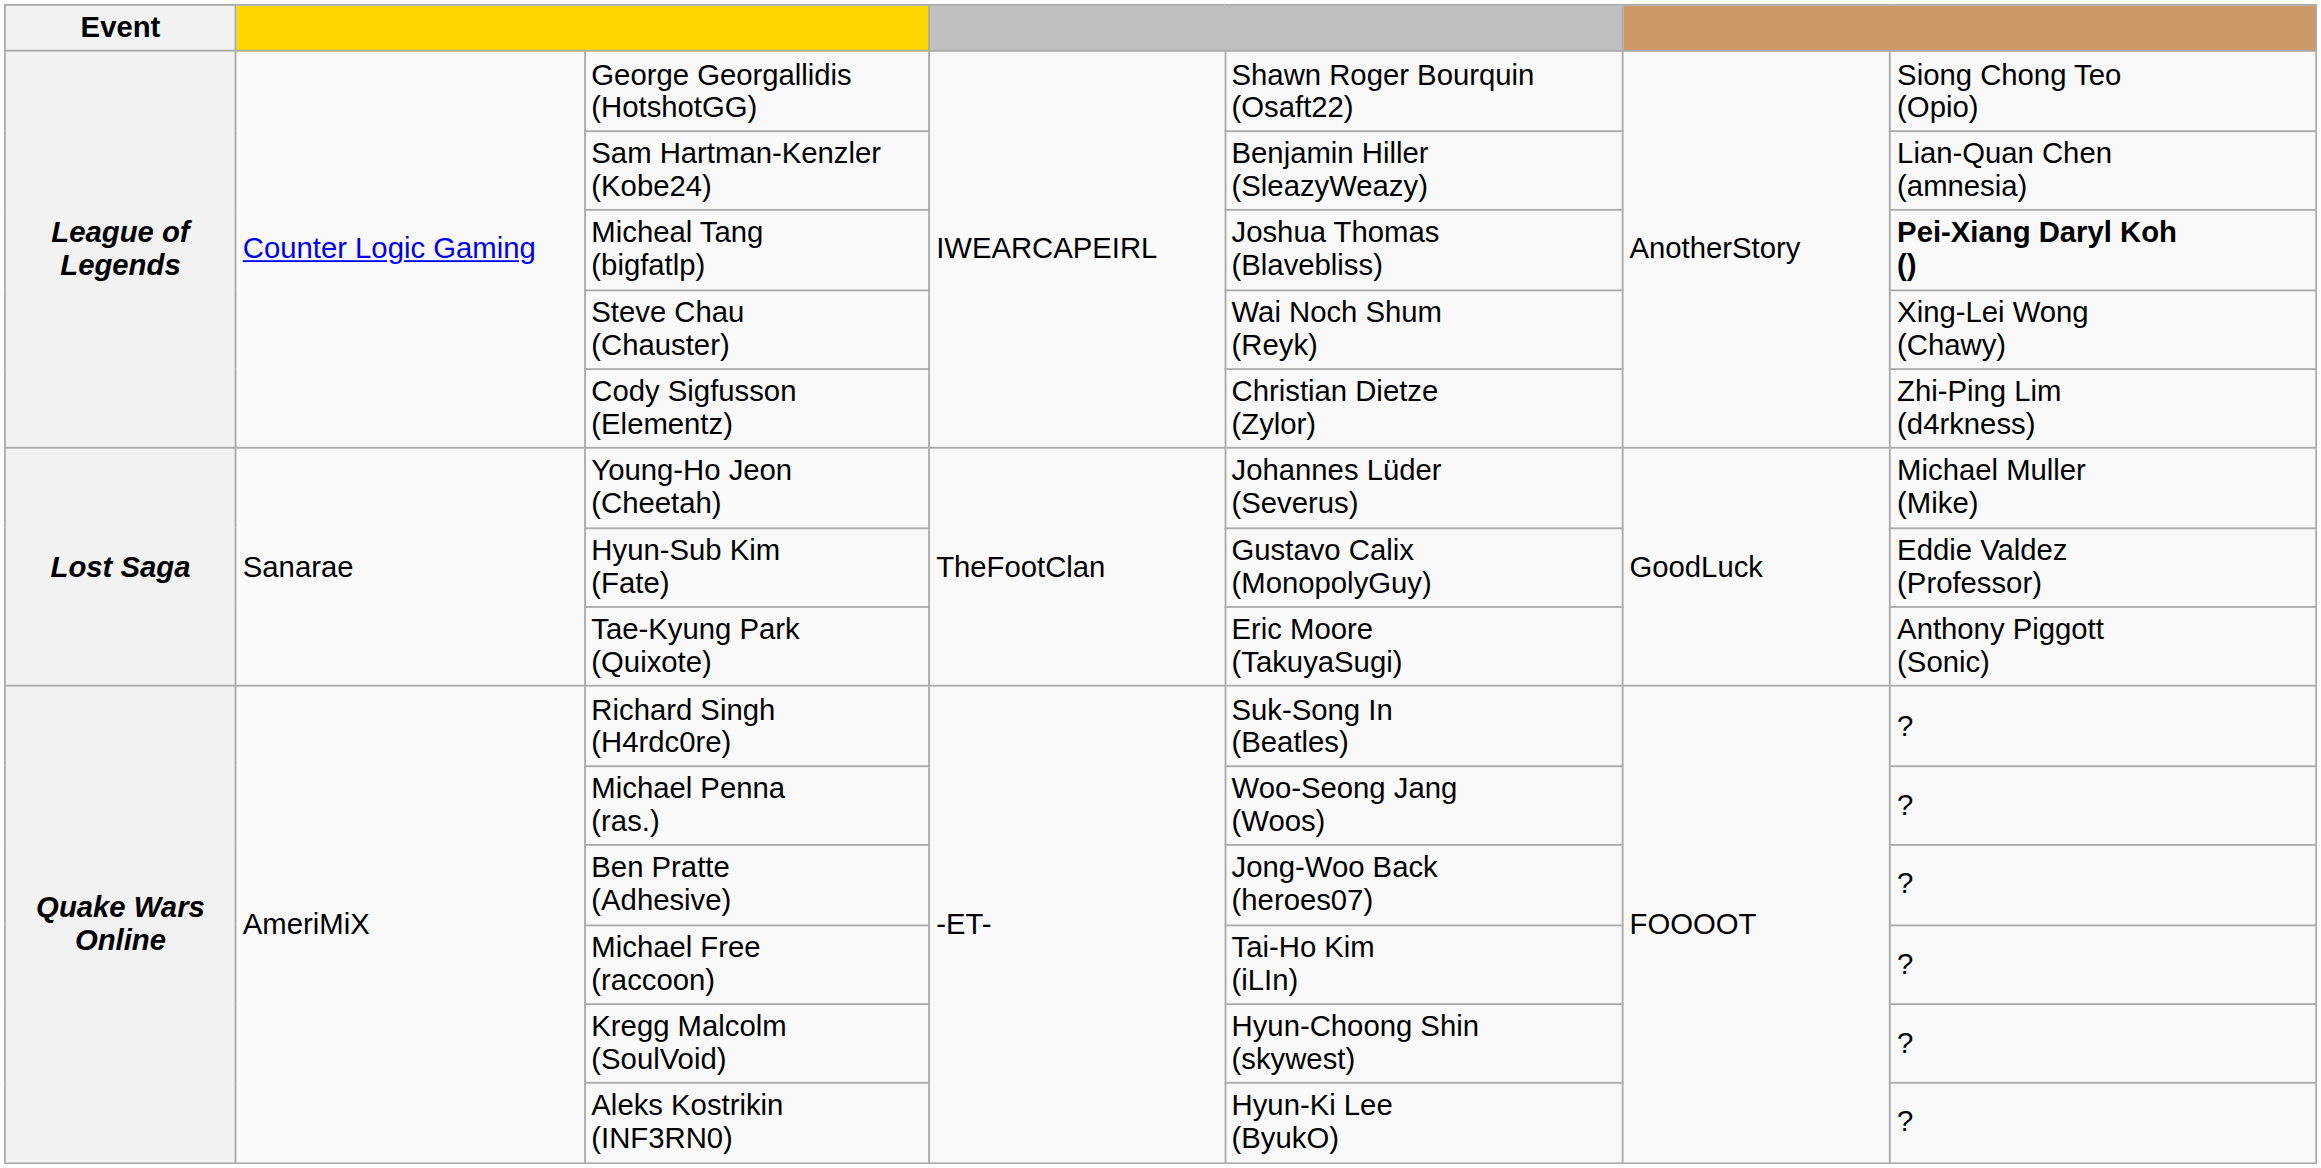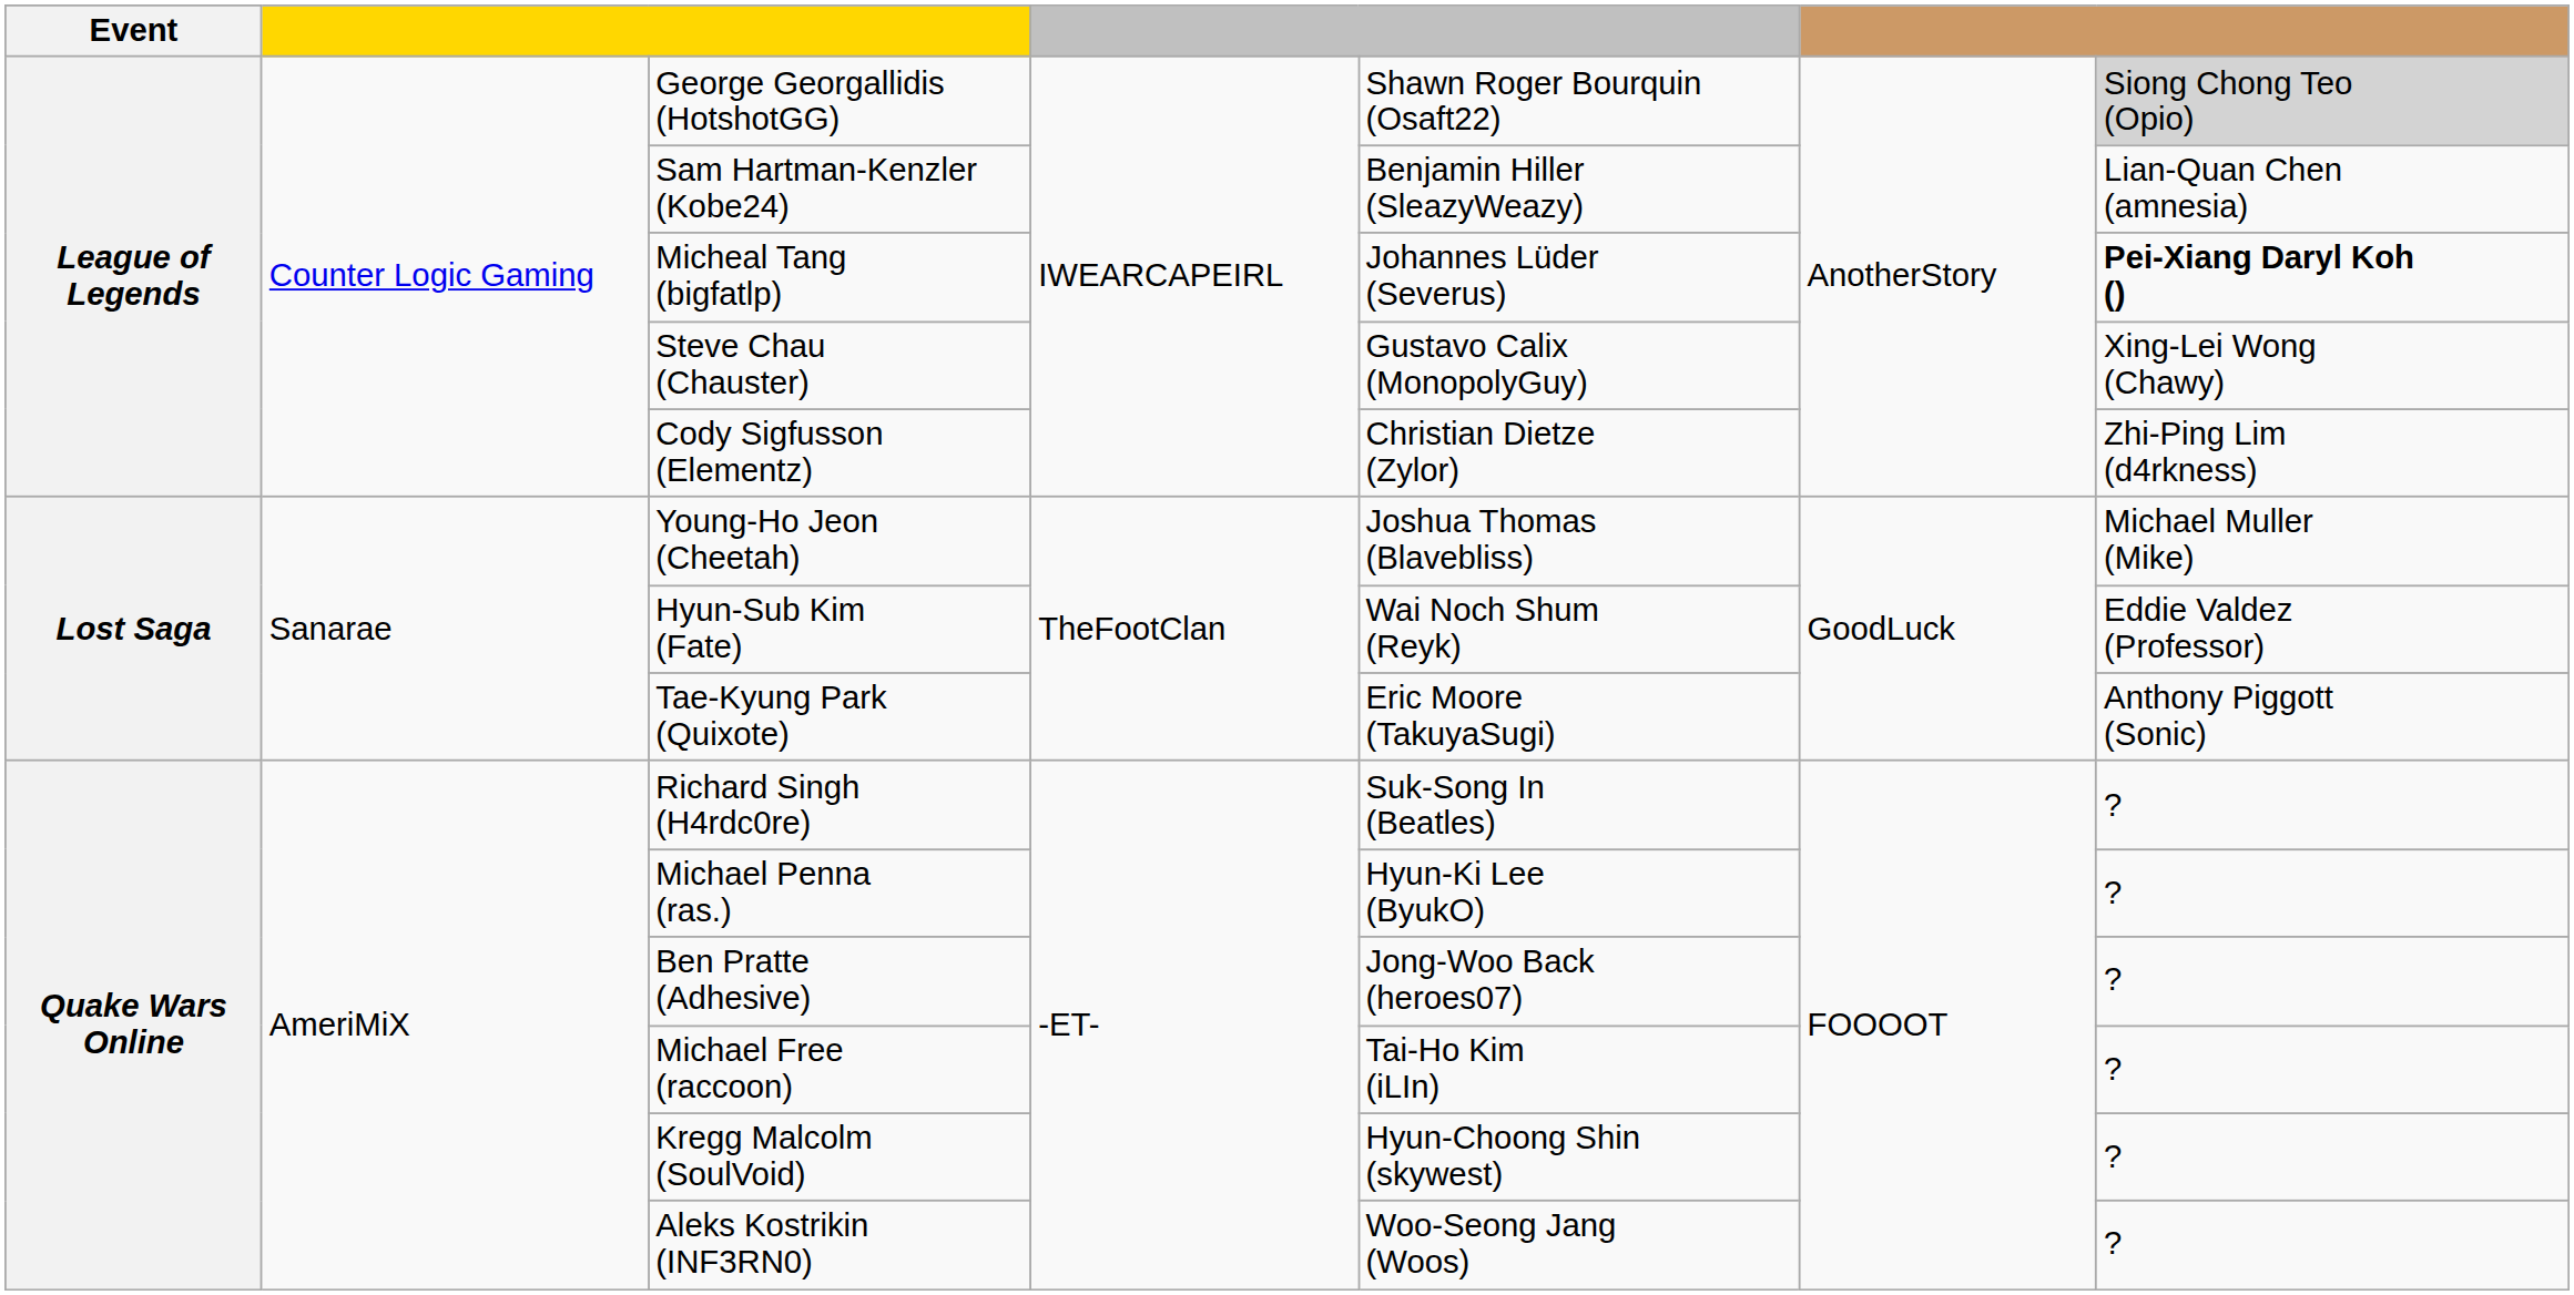 <table class="wikitable" style="width:100%;">
 <tr>
 <th style="width:10%;">Event</th>
 <th colspan="2" style="background-color:gold; width:30%;"></th>
 <th colspan="2" style="background-color:silver; width:30%;"></th>
 <th colspan="2" style="background-color:#c96; width:30%;"></th>
 </tr>
 <tr>
 <th rowspan="5"><em>League of Legends</em></th>
 <td rowspan="5"><a href='#'>Counter Logic Gaming</a><br></td>
 <td>George Georgallidis<br>(HotshotGG)</td>
 <td rowspan="5">IWEARCAPEIRL<br></td>
 <td>Shawn Roger Bourquin<br>(Osaft22)</td>
 <td rowspan="5">AnotherStory<br></td>
-<td>Siong Chong Teo<br>(Opio)</td>
+<td style="background: lightgrey;">Siong Chong Teo<br>(Opio)</td>
 </tr>
 <tr>
 <td>Sam Hartman-Kenzler<br>(Kobe24)</td>
 <td>Benjamin Hiller<br>(SleazyWeazy)</td>
 <td>Lian-Quan Chen<br>(amnesia)</td>
 </tr>
 <tr>
 <td>Micheal Tang<br>(bigfatlp)</td>
-<td>Joshua Thomas<br>(Blavebliss)</td>
+<td>Johannes Lüder<br>(Severus)</td>
 <td><strong>Pei-Xiang Daryl Koh<br>()</strong></td>
 </tr>
 <tr>
 <td>Steve Chau<br>(Chauster)</td>
-<td>Wai Noch Shum<br>(Reyk)</td>
+<td>Gustavo Calix<br>(MonopolyGuy)</td>
 <td>Xing-Lei Wong<br>(Chawy)</td>
 </tr>
 <tr>
 <td>Cody Sigfusson<br>(Elementz)</td>
 <td>Christian Dietze<br>(Zylor)</td>
 <td>Zhi-Ping Lim<br>(d4rkness)</td>
 </tr>
 <tr>
 <th rowspan="3"><em>Lost Saga</em></th>
 <td rowspan="3">Sanarae<br></td>
 <td>Young-Ho Jeon<br>(Cheetah)</td>
 <td rowspan="3">TheFootClan<br></td>
-<td>Johannes Lüder<br>(Severus)</td>
+<td>Joshua Thomas<br>(Blavebliss)</td>
 <td rowspan="3">GoodLuck<br></td>
 <td>Michael Muller<br>(Mike)</td>
 </tr>
 <tr>
 <td>Hyun-Sub Kim<br>(Fate)</td>
-<td>Gustavo Calix<br>(MonopolyGuy)</td>
+<td>Wai Noch Shum<br>(Reyk)</td>
 <td>Eddie Valdez<br>(Professor)</td>
 </tr>
 <tr>
 <td>Tae-Kyung Park<br>(Quixote)</td>
 <td>Eric Moore<br>(TakuyaSugi)</td>
 <td>Anthony Piggott<br>(Sonic)</td>
 </tr>
 <tr>
 <th rowspan="6"><em>Quake Wars Online</em></th>
 <td rowspan="6">AmeriMiX<br></td>
 <td>Richard Singh<br>(H4rdc0re)</td>
 <td rowspan="6">-ET-<br></td>
 <td>Suk-Song In<br>(Beatles)</td>
 <td rowspan="6">FOOOOT<br></td>
 <td>?</td>
 </tr>
 <tr>
 <td>Michael Penna<br>(ras.)</td>
-<td>Woo-Seong Jang<br>(Woos)</td>
+<td>Hyun-Ki Lee<br>(ByukO)</td>
 <td>?</td>
 </tr>
 <tr>
 <td>Ben Pratte<br>(Adhesive)</td>
 <td>Jong-Woo Back<br>(heroes07)</td>
 <td>?</td>
 </tr>
 <tr>
 <td>Michael Free<br>(raccoon)</td>
 <td>Tai-Ho Kim<br>(iLIn)</td>
 <td>?</td>
 </tr>
 <tr>
 <td>Kregg Malcolm<br>(SoulVoid)</td>
 <td>Hyun-Choong Shin<br>(skywest)</td>
 <td>?</td>
 </tr>
 <tr>
 <td>Aleks Kostrikin<br>(INF3RN0)</td>
-<td>Hyun-Ki Lee<br>(ByukO)</td>
+<td>Woo-Seong Jang<br>(Woos)</td>
 <td>?</td>
 </tr>
 </table>
